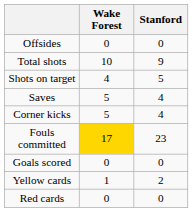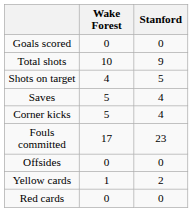 <table class="wikitable plainrowheaders" style="text-align: center">
 <tr>
 <th scope="col" style="width:100px"></th>
 <th scope="col" style="width:70px">Wake Forest</th>
 <th scope="col" style="width:70px">Stanford</th>
 </tr>
 <tr>
-<td scope=row>Offsides</td>
+<td scope=row>Goals scored</td>
 <td>0</td>
 <td>0</td>
 </tr>
 <tr>
 <td scope=row>Total shots</td>
 <td>10</td>
 <td>9</td>
 </tr>
 <tr>
 <td scope=row>Shots on target</td>
 <td>4</td>
 <td>5</td>
 </tr>
 <tr>
 <td scope=row>Saves</td>
 <td>5</td>
 <td>4</td>
 </tr>
 <tr>
 <td scope=row>Corner kicks</td>
 <td>5</td>
 <td>4</td>
 </tr>
 <tr>
 <td scope=row>Fouls committed</td>
-<td style="background: gold;">17</td>
+<td>17</td>
 <td>23</td>
 </tr>
 <tr>
-<td scope=row>Goals scored</td>
+<td scope=row>Offsides</td>
 <td>0</td>
 <td>0</td>
 </tr>
 <tr>
 <td scope=row>Yellow cards</td>
 <td>1</td>
 <td>2</td>
 </tr>
 <tr>
 <td scope=row>Red cards</td>
 <td>0</td>
 <td>0</td>
 </tr>
 </table>
